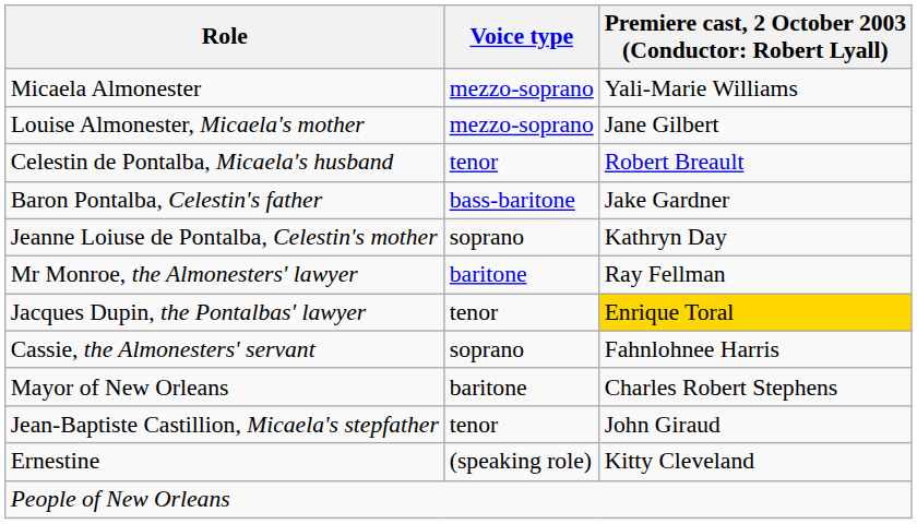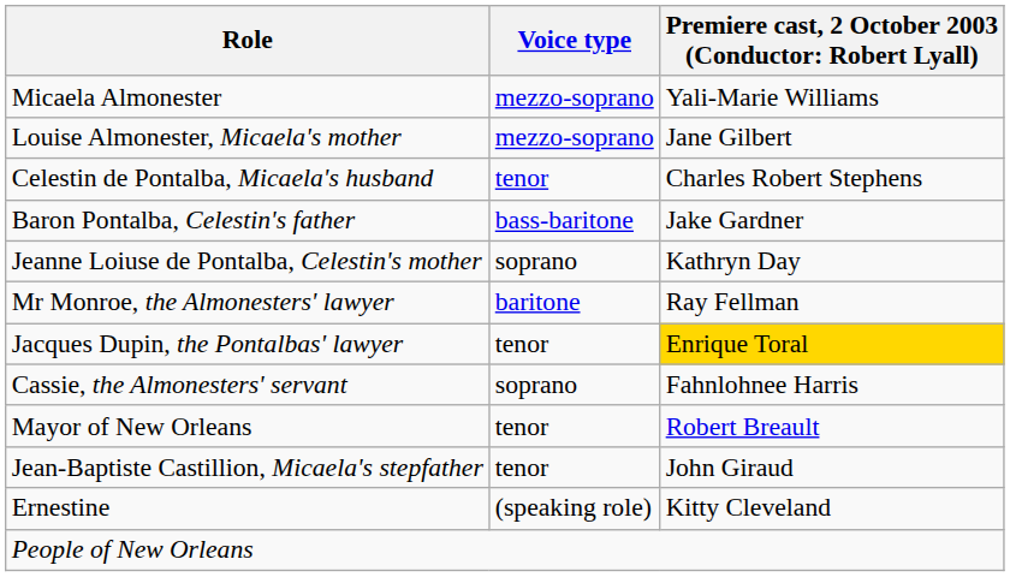 <table class="wikitable">
 <tr>
 <th>Role</th>
 <th><a href='#'>Voice type</a></th>
 <th>Premiere cast, 2 October 2003<br>(Conductor: Robert Lyall)</th>
 </tr>
 <tr>
 <td>Micaela Almonester</td>
 <td><a href='#'>mezzo-soprano</a></td>
 <td>Yali-Marie Williams</td>
 </tr>
 <tr>
 <td>Louise Almonester, <em>Micaela's mother</em></td>
 <td><a href='#'>mezzo-soprano</a></td>
 <td>Jane Gilbert</td>
 </tr>
 <tr>
 <td>Celestin de Pontalba, <em>Micaela's husband</em></td>
 <td><a href='#'>tenor</a></td>
-<td><a href='#'>Robert Breault</a></td>
+<td>Charles Robert Stephens</td>
 </tr>
 <tr>
 <td>Baron Pontalba, <em>Celestin's father</em></td>
 <td><a href='#'>bass-baritone</a></td>
 <td>Jake Gardner</td>
 </tr>
 <tr>
 <td>Jeanne Loiuse de Pontalba, <em>Celestin's mother</em></td>
 <td>soprano</td>
 <td>Kathryn Day</td>
 </tr>
 <tr>
 <td>Mr Monroe, <em>the Almonesters' lawyer</em></td>
 <td><a href='#'>baritone</a></td>
 <td>Ray Fellman</td>
 </tr>
 <tr>
 <td>Jacques Dupin, <em>the Pontalbas' lawyer</em></td>
 <td>tenor</td>
 <td style="background: gold;">Enrique Toral</td>
 </tr>
 <tr>
 <td>Cassie, <em>the Almonesters' servant</em></td>
 <td>soprano</td>
 <td>Fahnlohnee Harris</td>
 </tr>
 <tr>
 <td>Mayor of New Orleans</td>
-<td>baritone</td>
-<td>Charles Robert Stephens</td>
+<td>tenor</td>
+<td><a href='#'>Robert Breault</a></td>
 </tr>
 <tr>
 <td>Jean-Baptiste Castillion, <em>Micaela's stepfather</em></td>
 <td>tenor</td>
 <td>John Giraud</td>
 </tr>
 <tr>
 <td>Ernestine</td>
 <td>(speaking role)</td>
 <td>Kitty Cleveland</td>
 </tr>
 <tr>
 <td colspan="3"><em>People of New Orleans</em></td>
 </tr>
 </table>
